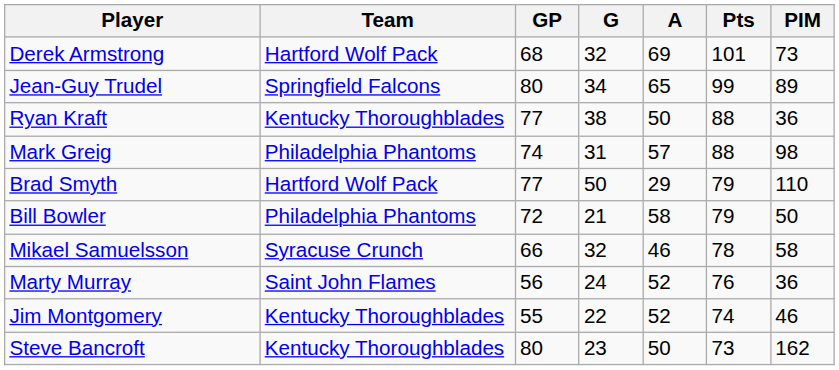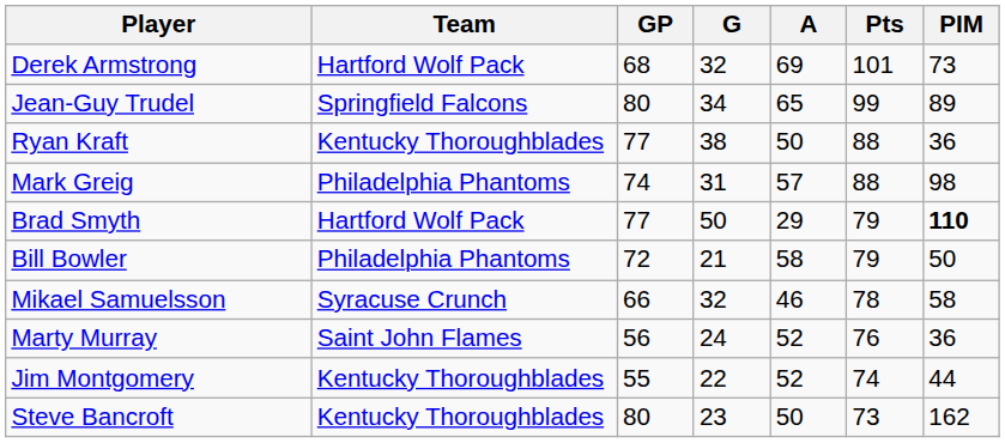 <table class="wikitable">
 <tr>
 <th bgcolor="#DDDDFF" width="30%">Player</th>
 <th bgcolor="#DDDDFF" width="30%">Team</th>
 <th bgcolor="#DDDDFF" width="7.5%">GP</th>
 <th bgcolor="#DDDDFF" width="7.5%">G</th>
 <th bgcolor="#DDDDFF" width="7.5%">A</th>
 <th bgcolor="#DDDDFF" width="7.5%">Pts</th>
 <th bgcolor="#DDDDFF" width="7.5%">PIM</th>
 </tr>
 <tr>
 <td><a href='#'>Derek Armstrong</a></td>
 <td><a href='#'>Hartford Wolf Pack</a></td>
 <td>68</td>
 <td>32</td>
 <td>69</td>
 <td>101</td>
 <td>73</td>
 </tr>
 <tr>
 <td><a href='#'>Jean-Guy Trudel</a></td>
 <td><a href='#'>Springfield Falcons</a></td>
 <td>80</td>
 <td>34</td>
 <td>65</td>
 <td>99</td>
 <td>89</td>
 </tr>
 <tr>
 <td><a href='#'>Ryan Kraft</a></td>
 <td><a href='#'>Kentucky Thoroughblades</a></td>
 <td>77</td>
 <td>38</td>
 <td>50</td>
 <td>88</td>
 <td>36</td>
 </tr>
 <tr>
 <td><a href='#'>Mark Greig</a></td>
 <td><a href='#'>Philadelphia Phantoms</a></td>
 <td>74</td>
 <td>31</td>
 <td>57</td>
 <td>88</td>
 <td>98</td>
 </tr>
 <tr>
 <td><a href='#'>Brad Smyth</a></td>
 <td><a href='#'>Hartford Wolf Pack</a></td>
 <td>77</td>
 <td>50</td>
 <td>29</td>
 <td>79</td>
-<td>110</td>
+<td><strong>110</strong></td>
 </tr>
 <tr>
 <td><a href='#'>Bill Bowler</a></td>
 <td><a href='#'>Philadelphia Phantoms</a></td>
 <td>72</td>
 <td>21</td>
 <td>58</td>
 <td>79</td>
 <td>50</td>
 </tr>
 <tr>
 <td><a href='#'>Mikael Samuelsson</a></td>
 <td><a href='#'>Syracuse Crunch</a></td>
 <td>66</td>
 <td>32</td>
 <td>46</td>
 <td>78</td>
 <td>58</td>
 </tr>
 <tr>
 <td><a href='#'>Marty Murray</a></td>
 <td><a href='#'>Saint John Flames</a></td>
 <td>56</td>
 <td>24</td>
 <td>52</td>
 <td>76</td>
 <td>36</td>
 </tr>
 <tr>
 <td><a href='#'>Jim Montgomery</a></td>
 <td><a href='#'>Kentucky Thoroughblades</a></td>
 <td>55</td>
 <td>22</td>
 <td>52</td>
 <td>74</td>
-<td>46</td>
+<td>44</td>
 </tr>
 <tr>
 <td><a href='#'>Steve Bancroft</a></td>
 <td><a href='#'>Kentucky Thoroughblades</a></td>
 <td>80</td>
 <td>23</td>
 <td>50</td>
 <td>73</td>
 <td>162</td>
 </tr>
 </table>
